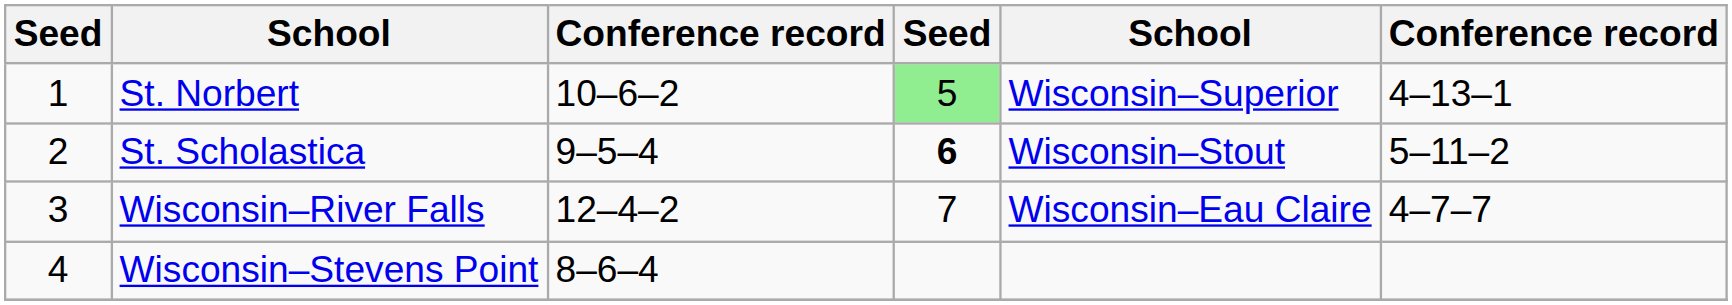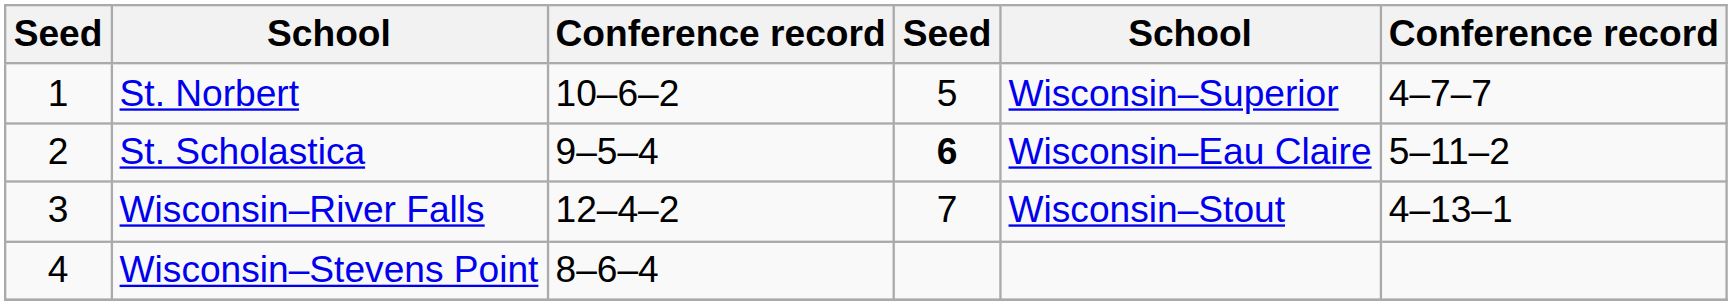 <table class="wikitable">
 <tr>
 <th>Seed</th>
 <th>School</th>
 <th>Conference record</th>
 <th>Seed</th>
 <th>School</th>
 <th>Conference record</th>
 </tr>
 <tr>
 <td align=center>1</td>
 <td><a href='#'>St. Norbert</a></td>
 <td>10–6–2</td>
-<td align=center style="background: lightgreen;">5</td>
+<td align=center>5</td>
 <td><a href='#'>Wisconsin–Superior</a></td>
-<td>4–13–1</td>
+<td>4–7–7</td>
 </tr>
 <tr>
 <td align=center>2</td>
 <td><a href='#'>St. Scholastica</a></td>
 <td>9–5–4</td>
 <td align=center><strong>6</strong></td>
-<td><a href='#'>Wisconsin–Stout</a></td>
+<td><a href='#'>Wisconsin–Eau Claire</a></td>
 <td>5–11–2</td>
 </tr>
 <tr>
 <td align=center>3</td>
 <td><a href='#'>Wisconsin–River Falls</a></td>
 <td>12–4–2</td>
 <td align=center>7</td>
-<td><a href='#'>Wisconsin–Eau Claire</a></td>
-<td>4–7–7</td>
+<td><a href='#'>Wisconsin–Stout</a></td>
+<td>4–13–1</td>
 </tr>
 <tr>
 <td align=center>4</td>
 <td><a href='#'>Wisconsin–Stevens Point</a></td>
 <td>8–6–4</td>
 <td align=center></td>
 <td></td>
 <td></td>
 </tr>
 <tr>
 </tr>
 </table>
